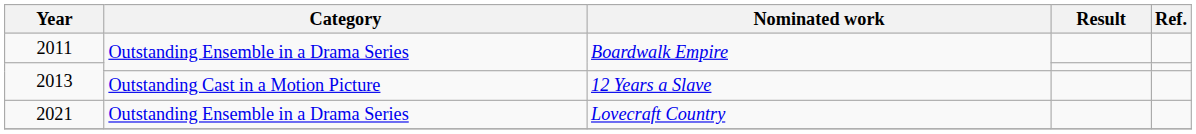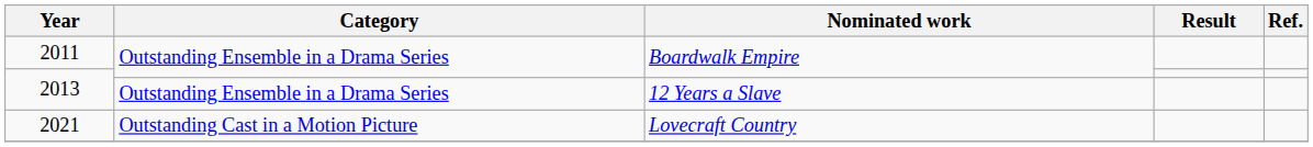 <table class=wikitable>
 <tr>
 <th scope="col" style="width:5em;">Year</th>
 <th scope="col" style="width:26em;">Category</th>
 <th scope="col" style="width:25em;">Nominated work</th>
 <th scope="col" style="width:5em;">Result</th>
 <th>Ref.</th>
 </tr>
 <tr>
 <td style="text-align:center;">2011</td>
 <td rowspan=2><a href='#'>Outstanding Ensemble in a Drama Series</a></td>
 <td rowspan=2><em><a href='#'>Boardwalk Empire</a></em></td>
 <td></td>
 <td style="text-align:center;"></td>
 </tr>
 <tr>
 <td style="text-align:center;" rowspan=2>2013</td>
 <td></td>
 <td></td>
 </tr>
 <tr>
-<td><a href='#'>Outstanding Cast in a Motion Picture</a></td>
+<td><a href='#'>Outstanding Ensemble in a Drama Series</a></td>
 <td><em><a href='#'>12 Years a Slave</a></em></td>
 <td></td>
 <td style="text-align:center;"></td>
 </tr>
 <tr>
 <td style="text-align:center;">2021</td>
-<td><a href='#'>Outstanding Ensemble in a Drama Series</a></td>
+<td><a href='#'>Outstanding Cast in a Motion Picture</a></td>
 <td><em><a href='#'>Lovecraft Country</a></em></td>
 <td></td>
 <td style="text-align:center;"></td>
 </tr>
 <tr>
 </tr>
 </table>
